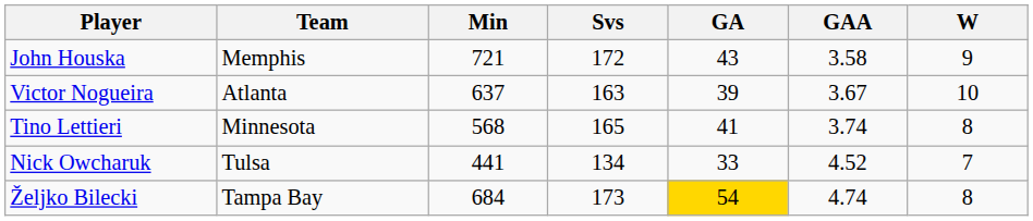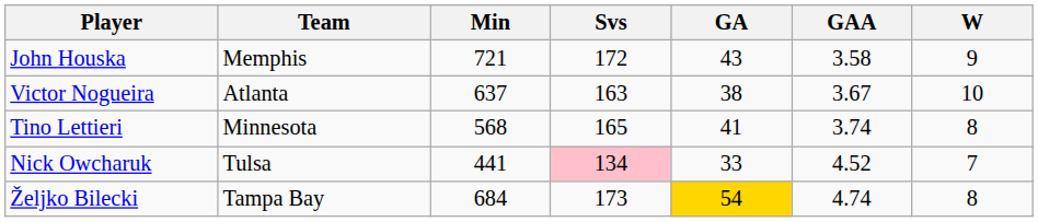 <table class="wikitable">
 <tr>
 <th width="15%">Player</th>
 <th width="15%">Team</th>
 <th width="8.5%">Min</th>
 <th width="8.5%">Svs</th>
 <th width="8.5%">GA</th>
 <th width="8.5%">GAA</th>
 <th width="8.5%">W</th>
 </tr>
 <tr align=center>
 <td align=left><a href='#'>John Houska</a></td>
 <td align=left>Memphis</td>
 <td>721</td>
 <td>172</td>
 <td>43</td>
 <td>3.58</td>
 <td>9</td>
 </tr>
 <tr align=center>
 <td align=left><a href='#'>Victor Nogueira</a></td>
 <td align=left>Atlanta</td>
 <td>637</td>
 <td>163</td>
-<td>39</td>
+<td>38</td>
 <td>3.67</td>
 <td>10</td>
 </tr>
 <tr align=center>
 <td align=left><a href='#'>Tino Lettieri</a></td>
 <td align=left>Minnesota</td>
 <td>568</td>
 <td>165</td>
 <td>41</td>
 <td>3.74</td>
 <td>8</td>
 </tr>
 <tr align=center>
 <td align=left><a href='#'>Nick Owcharuk</a></td>
 <td align=left>Tulsa</td>
 <td>441</td>
-<td>134</td>
+<td style="background: pink;">134</td>
 <td>33</td>
 <td>4.52</td>
 <td>7</td>
 </tr>
 <tr align=center>
 <td align=left><a href='#'>Željko Bilecki</a></td>
 <td align=left>Tampa Bay</td>
 <td>684</td>
 <td>173</td>
 <td style="background: gold;">54</td>
 <td>4.74</td>
 <td>8</td>
 </tr>
 </table>
